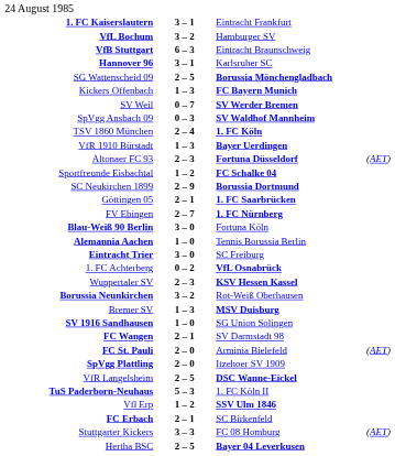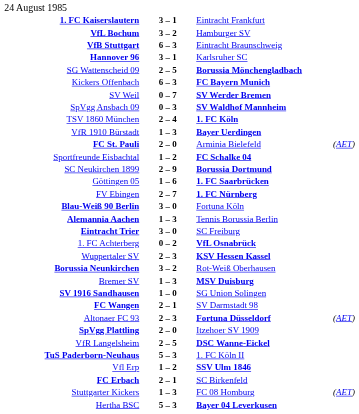 <table width=100% cellspacing=1>
 <tr>
 <th width=25%></th>
 <th width=10%></th>
 <th width=25%></th>
 <th></th>
 </tr>
 <tr>
 <td>24 August 1985</td>
 </tr>
 <tr style=font-size:90%>
 <td align=right><strong><a href='#'>1. FC Kaiserslautern</a></strong></td>
 <td align=center><strong>3 – 1</strong></td>
 <td><a href='#'>Eintracht Frankfurt</a></td>
 </tr>
 <tr style=font-size:90%>
 <td align=right><strong><a href='#'>VfL Bochum</a></strong></td>
 <td align=center><strong>3 – 2</strong></td>
 <td><a href='#'>Hamburger SV</a></td>
 </tr>
 <tr style=font-size:90%>
 <td align=right><strong><a href='#'>VfB Stuttgart</a></strong></td>
 <td align=center><strong>6 – 3</strong></td>
 <td><a href='#'>Eintracht Braunschweig</a></td>
 </tr>
 <tr style=font-size:90%>
 <td align=right><strong><a href='#'>Hannover 96</a></strong></td>
 <td align=center><strong>3 – 1</strong></td>
 <td><a href='#'>Karlsruher SC</a></td>
 </tr>
 <tr style=font-size:90%>
 <td align=right><a href='#'>SG Wattenscheid 09</a></td>
 <td align=center><strong>2 – 5</strong></td>
 <td><strong><a href='#'>Borussia Mönchengladbach</a></strong></td>
 </tr>
 <tr style=font-size:90%>
 <td align=right><a href='#'>Kickers Offenbach</a></td>
-<td align=center><strong>1 – 3</strong></td>
+<td align=center><strong>6 – 3</strong></td>
 <td><strong><a href='#'>FC Bayern Munich</a></strong></td>
 </tr>
 <tr style=font-size:90%>
 <td align=right><a href='#'>SV Weil</a></td>
 <td align=center><strong>0 – 7</strong></td>
 <td><strong><a href='#'>SV Werder Bremen</a></strong></td>
 </tr>
 <tr style=font-size:90%>
 <td align=right><a href='#'>SpVgg Ansbach 09</a></td>
 <td align=center><strong>0 – 3</strong></td>
 <td><strong><a href='#'>SV Waldhof Mannheim</a></strong></td>
 </tr>
 <tr style=font-size:90%>
 <td align=right><a href='#'>TSV 1860 München</a></td>
 <td align=center><strong>2 – 4</strong></td>
 <td><strong><a href='#'>1. FC Köln</a></strong></td>
 </tr>
 <tr style=font-size:90%>
 <td align=right><a href='#'>VfR 1910 Bürstadt</a></td>
 <td align=center><strong>1 – 3</strong></td>
 <td><strong><a href='#'>Bayer Uerdingen</a></strong></td>
 </tr>
 <tr style=font-size:90%>
-<td align=right><a href='#'>Altonaer FC 93</a></td>
-<td align=center><strong>2 – 3</strong></td>
-<td><strong><a href='#'>Fortuna Düsseldorf</a></strong></td>
+<td align=right><strong><a href='#'>FC St. Pauli</a></strong></td>
+<td align=center><strong>2 – 0</strong></td>
+<td><a href='#'>Arminia Bielefeld</a></td>
 <td><em>(<a href='#'>AET</a>)</em></td>
 </tr>
 <tr style=font-size:90%>
 <td align=right><a href='#'>Sportfreunde Eisbachtal</a></td>
 <td align=center><strong>1 – 2</strong></td>
 <td><strong><a href='#'>FC Schalke 04</a></strong></td>
 </tr>
 <tr style=font-size:90%>
 <td align=right><a href='#'>SC Neukirchen 1899</a></td>
 <td align=center><strong>2 – 9</strong></td>
 <td><strong><a href='#'>Borussia Dortmund</a></strong></td>
 </tr>
 <tr style=font-size:90%>
 <td align=right><a href='#'>Göttingen 05</a></td>
-<td align=center><strong>2 – 1</strong></td>
+<td align=center><strong>1 – 6</strong></td>
 <td><strong><a href='#'>1. FC Saarbrücken</a></strong></td>
 </tr>
 <tr style=font-size:90%>
 <td align=right><a href='#'>FV Ebingen</a></td>
 <td align=center><strong>2 – 7</strong></td>
 <td><strong><a href='#'>1. FC Nürnberg</a></strong></td>
 </tr>
 <tr style=font-size:90%>
 <td align=right><strong><a href='#'>Blau-Weiß 90 Berlin</a></strong></td>
 <td align=center><strong>3 – 0</strong></td>
 <td><a href='#'>Fortuna Köln</a></td>
 </tr>
 <tr style=font-size:90%>
 <td align=right><strong><a href='#'>Alemannia Aachen</a></strong></td>
-<td align=center><strong>1 – 0</strong></td>
+<td align=center><strong>1 – 3</strong></td>
 <td><a href='#'>Tennis Borussia Berlin</a></td>
 </tr>
 <tr style=font-size:90%>
 <td align=right><strong><a href='#'>Eintracht Trier</a></strong></td>
 <td align=center><strong>3 – 0</strong></td>
 <td><a href='#'>SC Freiburg</a></td>
 </tr>
 <tr style=font-size:90%>
 <td align=right><a href='#'>1. FC Achterberg</a></td>
 <td align=center><strong>0 – 2</strong></td>
 <td><strong><a href='#'>VfL Osnabrück</a></strong></td>
 </tr>
 <tr style=font-size:90%>
 <td align=right><a href='#'>Wuppertaler SV</a></td>
 <td align=center><strong>2 – 3</strong></td>
 <td><strong><a href='#'>KSV Hessen Kassel</a></strong></td>
 </tr>
 <tr style=font-size:90%>
 <td align=right><strong><a href='#'>Borussia Neunkirchen</a></strong></td>
 <td align=center><strong>3 – 2</strong></td>
 <td><a href='#'>Rot-Weiß Oberhausen</a></td>
 </tr>
 <tr style=font-size:90%>
 <td align=right><a href='#'>Bremer SV</a></td>
 <td align=center><strong>1 – 3</strong></td>
 <td><strong><a href='#'>MSV Duisburg</a></strong></td>
 </tr>
 <tr style=font-size:90%>
 <td align=right><strong><a href='#'>SV 1916 Sandhausen</a></strong></td>
 <td align=center><strong>1 – 0</strong></td>
 <td><a href='#'>SG Union Solingen</a></td>
 </tr>
 <tr style=font-size:90%>
 <td align=right><strong><a href='#'>FC Wangen</a></strong></td>
 <td align=center><strong>2 – 1</strong></td>
 <td><a href='#'>SV Darmstadt 98</a></td>
 </tr>
 <tr style=font-size:90%>
-<td align=right><strong><a href='#'>FC St. Pauli</a></strong></td>
-<td align=center><strong>2 – 0</strong></td>
-<td><a href='#'>Arminia Bielefeld</a></td>
+<td align=right><a href='#'>Altonaer FC 93</a></td>
+<td align=center><strong>2 – 3</strong></td>
+<td><strong><a href='#'>Fortuna Düsseldorf</a></strong></td>
 <td><em>(<a href='#'>AET</a>)</em></td>
 </tr>
 <tr style=font-size:90%>
 <td align=right><strong><a href='#'>SpVgg Plattling</a></strong></td>
 <td align=center><strong>2 – 0</strong></td>
 <td><a href='#'>Itzehoer SV 1909</a></td>
 </tr>
 <tr style=font-size:90%>
 <td align=right><a href='#'>VfR Langelsheim</a></td>
 <td align=center><strong>2 – 5</strong></td>
 <td><strong><a href='#'>DSC Wanne-Eickel</a></strong></td>
 </tr>
 <tr style=font-size:90%>
 <td align=right><strong><a href='#'>TuS Paderborn-Neuhaus</a></strong></td>
 <td align=center><strong>5 – 3</strong></td>
 <td><a href='#'>1. FC Köln II</a></td>
 </tr>
 <tr style=font-size:90%>
 <td align=right><a href='#'>Vfl Erp</a></td>
 <td align=center><strong>1 – 2</strong></td>
 <td><strong><a href='#'>SSV Ulm 1846</a></strong></td>
 </tr>
 <tr style=font-size:90%>
 <td align=right><strong><a href='#'>FC Erbach</a></strong></td>
 <td align=center><strong>2 – 1</strong></td>
 <td><a href='#'>SC Birkenfeld</a></td>
 </tr>
 <tr style=font-size:90%>
 <td align=right><a href='#'>Stuttgarter Kickers</a></td>
-<td align=center><strong>3 – 3</strong></td>
+<td align=center><strong>1 – 3</strong></td>
 <td><a href='#'>FC 08 Homburg</a></td>
 <td><em>(<a href='#'>AET</a>)</em></td>
 </tr>
 <tr style=font-size:90%>
 <td align=right><a href='#'>Hertha BSC</a></td>
-<td align=center><strong>2 – 5</strong></td>
+<td align=center><strong>5 – 3</strong></td>
 <td><strong><a href='#'>Bayer 04 Leverkusen</a></strong></td>
 </tr>
 </table>
